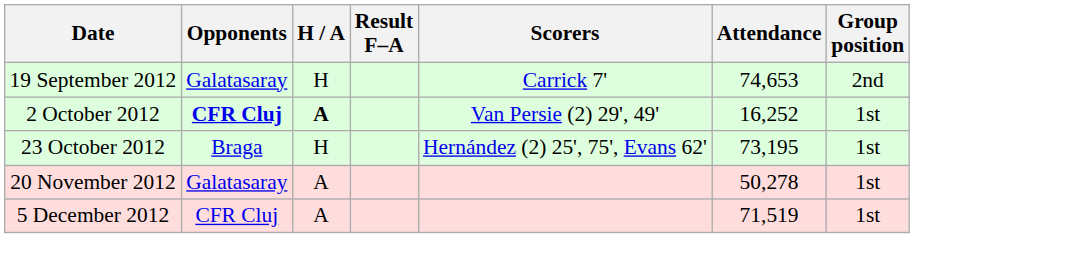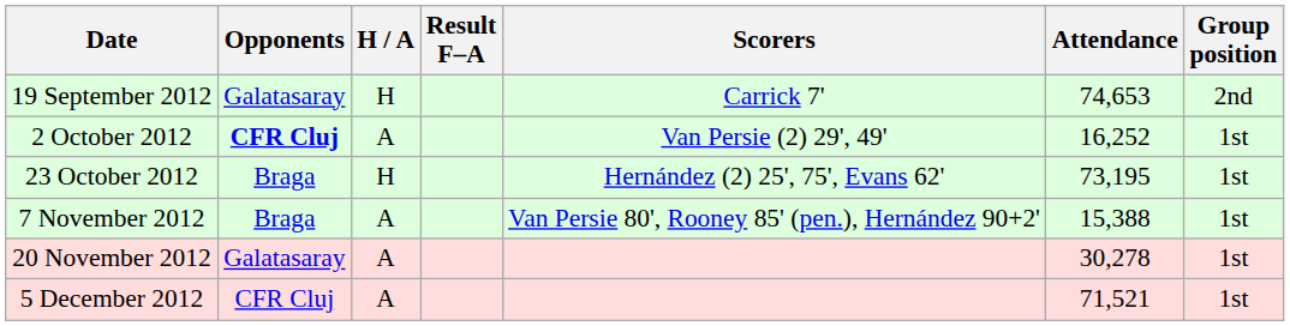 <table class="wikitable" style="text-align:center">
 <tr>
 <th>Date</th>
 <th>Opponents</th>
 <th>H / A</th>
 <th>Result<br>F–A</th>
 <th>Scorers</th>
 <th>Attendance</th>
 <th>Group<br>position</th>
 </tr>
 <tr bgcolor="#ddffdd">
 <td>19 September 2012</td>
 <td><a href='#'>Galatasaray</a></td>
 <td>H</td>
 <td></td>
 <td><a href='#'>Carrick</a> 7'</td>
 <td>74,653</td>
 <td>2nd</td>
 </tr>
 <tr bgcolor=#ddffdd>
 <td>2 October 2012</td>
 <td><strong><a href='#'>CFR Cluj</a></strong></td>
-<td><strong>A</strong></td>
+<td>A</td>
 <td></td>
 <td><a href='#'>Van Persie</a> (2) 29', 49'</td>
 <td>16,252</td>
 <td>1st</td>
 </tr>
 <tr bgcolor=#ddffdd>
 <td>23 October 2012</td>
 <td><a href='#'>Braga</a></td>
 <td>H</td>
 <td></td>
 <td><a href='#'>Hernández</a> (2) 25', 75', <a href='#'>Evans</a> 62'</td>
 <td>73,195</td>
 <td>1st</td>
 </tr>
+<tr bgcolor=#ddffdd>
+<td>7 November 2012</td>
+<td><a href='#'>Braga</a></td>
+<td>A</td>
+<td></td>
+<td><a href='#'>Van Persie</a> 80', <a href='#'>Rooney</a> 85' (<a href='#'>pen.</a>), <a href='#'>Hernández</a> 90+2'</td>
+<td>15,388</td>
+<td>1st</td>
+</tr>
 <tr bgcolor="#ffdddd">
 <td>20 November 2012</td>
 <td><a href='#'>Galatasaray</a></td>
 <td>A</td>
 <td></td>
 <td></td>
-<td>50,278</td>
+<td>30,278</td>
 <td>1st</td>
 </tr>
 <tr bgcolor="#ffdddd">
 <td>5 December 2012</td>
 <td><a href='#'>CFR Cluj</a></td>
 <td>A</td>
 <td></td>
 <td></td>
-<td>71,519</td>
+<td>71,521</td>
 <td>1st</td>
 </tr>
 </table>
